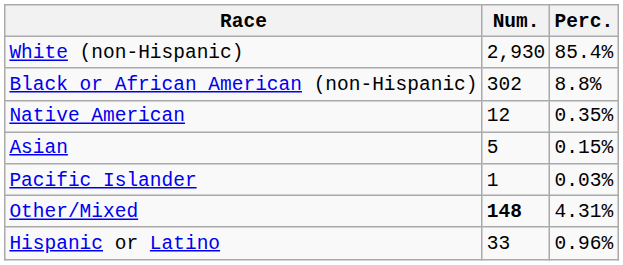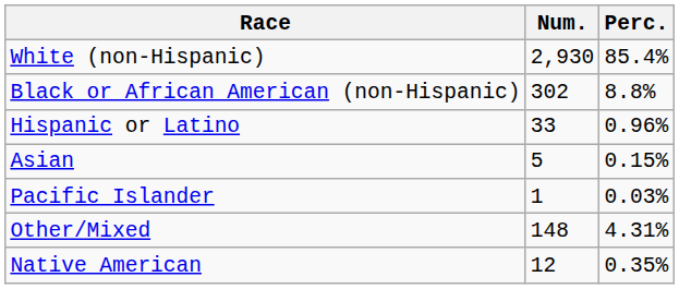 <table class="wikitable">
 <tr>
 <th>Race</th>
 <th>Num.</th>
 <th>Perc.</th>
 </tr>
 <tr>
 <td><a href='#'>White</a> (non-Hispanic)</td>
 <td>2,930</td>
 <td>85.4%</td>
 </tr>
 <tr>
 <td><a href='#'>Black or African American</a> (non-Hispanic)</td>
 <td>302</td>
 <td>8.8%</td>
 </tr>
 <tr>
-<td><a href='#'>Native American</a></td>
-<td>12</td>
-<td>0.35%</td>
+<td><a href='#'>Hispanic</a> or <a href='#'>Latino</a></td>
+<td>33</td>
+<td>0.96%</td>
 </tr>
 <tr>
 <td><a href='#'>Asian</a></td>
 <td>5</td>
 <td>0.15%</td>
 </tr>
 <tr>
 <td><a href='#'>Pacific Islander</a></td>
 <td>1</td>
 <td>0.03%</td>
 </tr>
 <tr>
 <td><a href='#'>Other/Mixed</a></td>
-<td><strong>148</strong></td>
+<td>148</td>
 <td>4.31%</td>
 </tr>
 <tr>
-<td><a href='#'>Hispanic</a> or <a href='#'>Latino</a></td>
-<td>33</td>
-<td>0.96%</td>
+<td><a href='#'>Native American</a></td>
+<td>12</td>
+<td>0.35%</td>
 </tr>
 </table>
